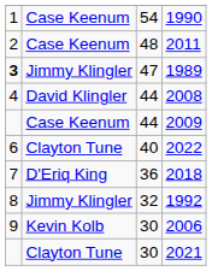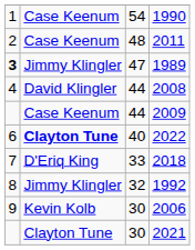 <table class="wikitable">
 <tr>
 </tr>
 <tr>
 <td>1</td>
 <td><a href='#'>Case Keenum</a></td>
 <td>54</td>
 <td><a href='#'>1990</a></td>
 </tr>
 <tr>
 <td>2</td>
 <td><a href='#'>Case Keenum</a></td>
 <td>48</td>
 <td><a href='#'>2011</a></td>
 </tr>
 <tr>
 <td><strong>3</strong></td>
 <td><a href='#'>Jimmy Klingler</a></td>
 <td>47</td>
 <td><a href='#'>1989</a></td>
 </tr>
 <tr>
 <td>4</td>
 <td><a href='#'>David Klingler</a></td>
 <td>44</td>
 <td><a href='#'>2008</a></td>
 </tr>
 <tr>
 <td></td>
 <td><a href='#'>Case Keenum</a></td>
 <td>44</td>
 <td><a href='#'>2009</a></td>
 </tr>
 <tr>
 <td>6</td>
-<td><a href='#'>Clayton Tune</a></td>
+<td><strong><a href='#'>Clayton Tune</a></strong></td>
 <td>40</td>
 <td><a href='#'>2022</a></td>
 </tr>
 <tr>
 <td>7</td>
 <td><a href='#'>D'Eriq King</a></td>
-<td>36</td>
+<td>33</td>
 <td><a href='#'>2018</a></td>
 </tr>
 <tr>
 <td>8</td>
 <td><a href='#'>Jimmy Klingler</a></td>
 <td>32</td>
 <td><a href='#'>1992</a></td>
 </tr>
 <tr>
 <td>9</td>
 <td><a href='#'>Kevin Kolb</a></td>
 <td>30</td>
 <td><a href='#'>2006</a></td>
 </tr>
 <tr>
 <td></td>
 <td><a href='#'>Clayton Tune</a></td>
 <td>30</td>
 <td><a href='#'>2021</a></td>
 </tr>
 </table>
